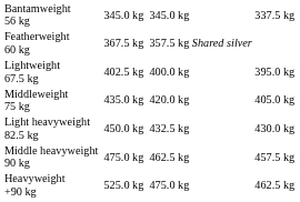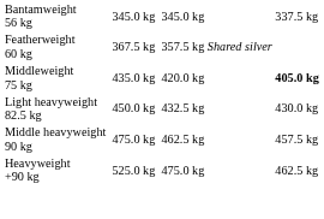 <table>
 <tr>
 <td>Bantamweight<br>56 kg</td>
 <td></td>
 <td>345.0 kg</td>
 <td></td>
 <td>345.0 kg</td>
 <td></td>
 <td>337.5 kg</td>
 </tr>
 <tr>
 <td rowspan=2>Featherweight<br>60 kg</td>
 <td rowspan=2></td>
 <td rowspan=2>367.5 kg</td>
 <td></td>
 <td rowspan=2>357.5 kg</td>
 <td rowspan=2><em>Shared silver</em></td>
 <td rowspan=2></td>
 </tr>
 <tr>
 <td></td>
 </tr>
 <tr>
-<td>Lightweight<br>67.5 kg</td>
-<td></td>
-<td>402.5 kg</td>
-<td></td>
-<td>400.0 kg</td>
-<td></td>
-<td>395.0 kg</td>
-</tr>
-<tr>
 <td>Middleweight<br>75 kg</td>
 <td></td>
 <td>435.0 kg</td>
 <td></td>
 <td>420.0 kg</td>
 <td></td>
-<td>405.0 kg</td>
+<td><strong>405.0 kg</strong></td>
 </tr>
 <tr>
 <td>Light heavyweight<br>82.5 kg</td>
 <td></td>
 <td>450.0 kg</td>
 <td></td>
 <td>432.5 kg</td>
 <td></td>
 <td>430.0 kg</td>
 </tr>
 <tr>
 <td>Middle heavyweight<br>90 kg</td>
 <td></td>
 <td>475.0 kg</td>
 <td></td>
 <td>462.5 kg</td>
 <td></td>
 <td>457.5 kg</td>
 </tr>
 <tr>
 <td>Heavyweight<br>+90 kg</td>
 <td></td>
 <td>525.0 kg</td>
 <td></td>
 <td>475.0 kg</td>
 <td></td>
 <td>462.5 kg</td>
 </tr>
 </table>
